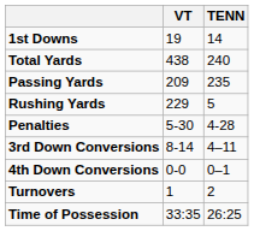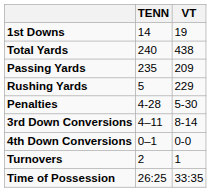 <table class="wikitable">
 <tr>
 <th></th>
+<th>TENN</th>
 <th>VT</th>
-<th>TENN</th>
 </tr>
 <tr>
 <td><strong>1st Downs</strong></td>
+<td>14</td>
 <td>19</td>
-<td>14</td>
 </tr>
 <tr>
 <td><strong>Total Yards</strong></td>
+<td>240</td>
 <td>438</td>
-<td>240</td>
 </tr>
 <tr>
 <td><strong>Passing Yards</strong></td>
+<td>235</td>
 <td>209</td>
-<td>235</td>
 </tr>
 <tr>
 <td><strong>Rushing Yards</strong></td>
+<td>5</td>
 <td>229</td>
-<td>5</td>
 </tr>
 <tr>
 <td><strong>Penalties</strong></td>
+<td>4-28</td>
 <td>5-30</td>
-<td>4-28</td>
 </tr>
 <tr>
 <td><strong>3rd Down Conversions</strong></td>
+<td>4–11</td>
 <td>8-14</td>
-<td>4–11</td>
 </tr>
 <tr>
 <td><strong>4th Down Conversions</strong></td>
+<td>0–1</td>
 <td>0-0</td>
-<td>0–1</td>
 </tr>
 <tr>
 <td><strong>Turnovers</strong></td>
+<td>2</td>
 <td>1</td>
-<td>2</td>
 </tr>
 <tr>
 <td><strong>Time of Possession</strong></td>
+<td>26:25</td>
 <td>33:35</td>
-<td>26:25</td>
 </tr>
 </table>
